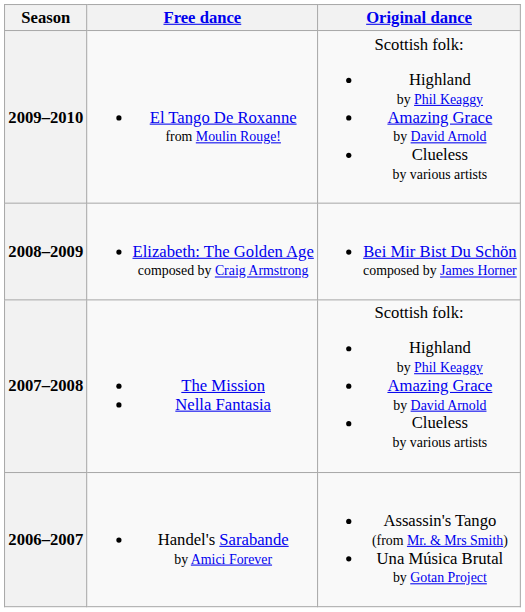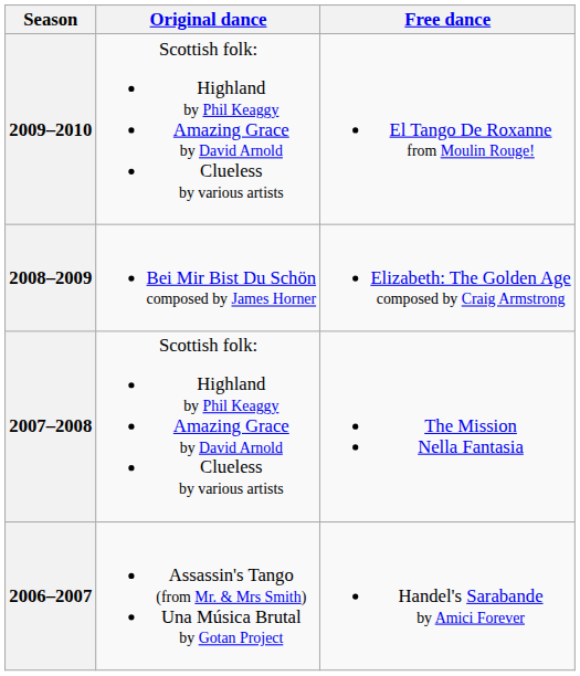 <table class="wikitable" style="text-align:center">
 <tr>
 <th>Season</th>
+<th><a href='#'>Original dance</a></th>
 <th><a href='#'>Free dance</a></th>
-<th><a href='#'>Original dance</a></th>
 </tr>
 <tr>
 <th>2009–2010 <br></th>
+<td>Scottish folk:<br><ul><li>Highland <br><small> by <a href='#'>Phil Keaggy</a> </small></li><li><a href='#'>Amazing Grace</a> <br><small> by <a href='#'>David Arnold</a> </small></li><li>Clueless <br><small> by various artists </small></li></ul></td>
 <td><br><ul><li><a href='#'>El Tango De Roxanne</a> <br><small> from <a href='#'>Moulin Rouge!</a> </small></li></ul></td>
-<td>Scottish folk:<br><ul><li>Highland <br><small> by <a href='#'>Phil Keaggy</a> </small></li><li><a href='#'>Amazing Grace</a> <br><small> by <a href='#'>David Arnold</a> </small></li><li>Clueless <br><small> by various artists </small></li></ul></td>
 </tr>
 <tr>
 <th>2008–2009 <br></th>
+<td><br><ul><li><a href='#'>Bei Mir Bist Du Schön</a> <br><small> composed by <a href='#'>James Horner</a> </small></li></ul></td>
 <td><br><ul><li><a href='#'>Elizabeth: The Golden Age</a> <br><small> composed by <a href='#'>Craig Armstrong</a> </small></li></ul></td>
-<td><br><ul><li><a href='#'>Bei Mir Bist Du Schön</a> <br><small> composed by <a href='#'>James Horner</a> </small></li></ul></td>
 </tr>
 <tr>
 <th>2007–2008</th>
+<td>Scottish folk:<br><ul><li>Highland <br><small> by <a href='#'>Phil Keaggy</a> </small></li><li><a href='#'>Amazing Grace</a> <br><small> by <a href='#'>David Arnold</a> </small></li><li>Clueless <br><small> by various artists </small></li></ul></td>
 <td><br><ul><li><a href='#'>The Mission</a></li><li><a href='#'>Nella Fantasia</a></li></ul></td>
-<td>Scottish folk:<br><ul><li>Highland <br><small> by <a href='#'>Phil Keaggy</a> </small></li><li><a href='#'>Amazing Grace</a> <br><small> by <a href='#'>David Arnold</a> </small></li><li>Clueless <br><small> by various artists </small></li></ul></td>
 </tr>
 <tr>
 <th>2006–2007</th>
+<td><br><ul><li>Assassin's Tango <br><small> (from <a href='#'>Mr. & Mrs Smith</a>) </small></li><li>Una Música Brutal <br><small> by <a href='#'>Gotan Project</a> </small></li></ul></td>
 <td><br><ul><li>Handel's <a href='#'>Sarabande</a> <br><small> by <a href='#'>Amici Forever</a> </small></li></ul></td>
-<td><br><ul><li>Assassin's Tango <br><small> (from <a href='#'>Mr. & Mrs Smith</a>) </small></li><li>Una Música Brutal <br><small> by <a href='#'>Gotan Project</a> </small></li></ul></td>
 </tr>
 </table>
